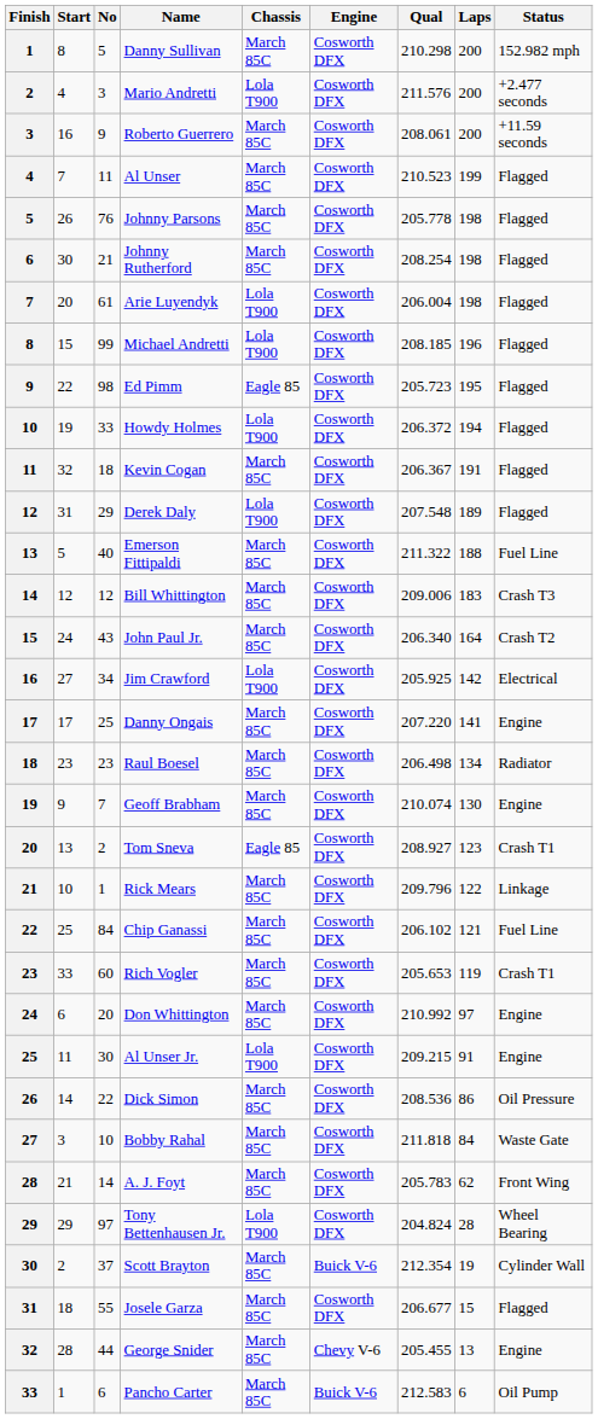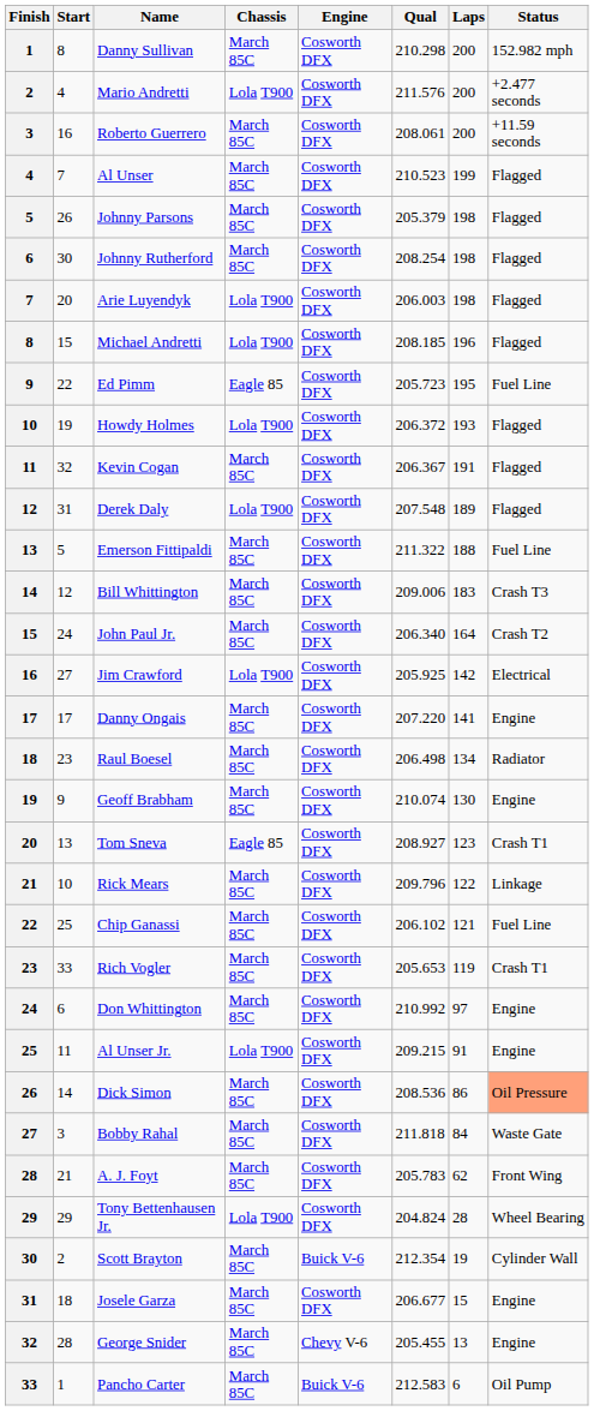 <table class="wikitable">
 <tr>
 <th>Finish</th>
 <th>Start</th>
-<th>No</th>
 <th>Name</th>
 <th>Chassis</th>
 <th>Engine</th>
 <th>Qual</th>
 <th>Laps</th>
 <th>Status</th>
 </tr>
 <tr>
 <th>1</th>
 <td>8</td>
-<td>5</td>
 <td> <a href='#'>Danny Sullivan</a></td>
 <td><a href='#'>March</a> <a href='#'>85C</a></td>
 <td><a href='#'>Cosworth DFX</a></td>
 <td>210.298</td>
 <td>200</td>
 <td>152.982 mph</td>
 </tr>
 <tr>
 <th>2</th>
 <td>4</td>
-<td>3</td>
 <td> <a href='#'>Mario Andretti</a> <strong></strong></td>
 <td><a href='#'>Lola</a> <a href='#'>T900</a></td>
 <td><a href='#'>Cosworth DFX</a></td>
 <td>211.576</td>
 <td>200</td>
 <td>+2.477 seconds</td>
 </tr>
 <tr>
 <th>3</th>
 <td>16</td>
-<td>9</td>
 <td> <a href='#'>Roberto Guerrero</a></td>
 <td><a href='#'>March</a> <a href='#'>85C</a></td>
 <td><a href='#'>Cosworth DFX</a></td>
 <td>208.061</td>
 <td>200</td>
 <td>+11.59 seconds</td>
 </tr>
 <tr>
 <th>4</th>
 <td>7</td>
-<td>11</td>
 <td> <a href='#'>Al Unser</a> <strong></strong></td>
 <td><a href='#'>March</a> <a href='#'>85C</a></td>
 <td><a href='#'>Cosworth DFX</a></td>
 <td>210.523</td>
 <td>199</td>
 <td>Flagged</td>
 </tr>
 <tr>
 <th>5</th>
 <td>26</td>
-<td>76</td>
 <td> <a href='#'>Johnny Parsons</a></td>
 <td><a href='#'>March</a> <a href='#'>85C</a></td>
 <td><a href='#'>Cosworth DFX</a></td>
-<td>205.778</td>
+<td>205.379</td>
 <td>198</td>
 <td>Flagged</td>
 </tr>
 <tr>
 <th>6</th>
 <td>30</td>
-<td>21</td>
 <td> <a href='#'>Johnny Rutherford</a> <strong></strong></td>
 <td><a href='#'>March</a> <a href='#'>85C</a></td>
 <td><a href='#'>Cosworth DFX</a></td>
 <td>208.254</td>
 <td>198</td>
 <td>Flagged</td>
 </tr>
 <tr>
 <th>7</th>
 <td>20</td>
-<td>61</td>
 <td> <a href='#'>Arie Luyendyk</a> <strong></strong></td>
 <td><a href='#'>Lola</a> <a href='#'>T900</a></td>
 <td><a href='#'>Cosworth DFX</a></td>
-<td>206.004</td>
+<td>206.003</td>
 <td>198</td>
 <td>Flagged</td>
 </tr>
 <tr>
 <th>8</th>
 <td>15</td>
-<td>99</td>
 <td> <a href='#'>Michael Andretti</a></td>
 <td><a href='#'>Lola</a> <a href='#'>T900</a></td>
 <td><a href='#'>Cosworth DFX</a></td>
 <td>208.185</td>
 <td>196</td>
 <td>Flagged</td>
 </tr>
 <tr>
 <th>9</th>
 <td>22</td>
-<td>98</td>
 <td> <a href='#'>Ed Pimm</a> <strong></strong></td>
 <td><a href='#'>Eagle</a> 85</td>
 <td><a href='#'>Cosworth DFX</a></td>
 <td>205.723</td>
 <td>195</td>
-<td>Flagged</td>
+<td>Fuel Line</td>
 </tr>
 <tr>
 <th>10</th>
 <td>19</td>
-<td>33</td>
 <td> <a href='#'>Howdy Holmes</a></td>
 <td><a href='#'>Lola</a> <a href='#'>T900</a></td>
 <td><a href='#'>Cosworth DFX</a></td>
 <td>206.372</td>
-<td>194</td>
+<td>193</td>
 <td>Flagged</td>
 </tr>
 <tr>
 <th>11</th>
 <td>32</td>
-<td>18</td>
 <td> <a href='#'>Kevin Cogan</a></td>
 <td><a href='#'>March</a> <a href='#'>85C</a></td>
 <td><a href='#'>Cosworth DFX</a></td>
 <td>206.367</td>
 <td>191</td>
 <td>Flagged</td>
 </tr>
 <tr>
 <th>12</th>
 <td>31</td>
-<td>29</td>
 <td> <a href='#'>Derek Daly</a></td>
 <td><a href='#'>Lola</a> <a href='#'>T900</a></td>
 <td><a href='#'>Cosworth DFX</a></td>
 <td>207.548</td>
 <td>189</td>
 <td>Flagged</td>
 </tr>
 <tr>
 <th>13</th>
 <td>5</td>
-<td>40</td>
 <td> <a href='#'>Emerson Fittipaldi</a></td>
 <td><a href='#'>March</a> <a href='#'>85C</a></td>
 <td><a href='#'>Cosworth DFX</a></td>
 <td>211.322</td>
 <td>188</td>
 <td>Fuel Line</td>
 </tr>
 <tr>
 <th>14</th>
-<td>12</td>
 <td>12</td>
 <td> <a href='#'>Bill Whittington</a></td>
 <td><a href='#'>March</a> <a href='#'>85C</a></td>
 <td><a href='#'>Cosworth DFX</a></td>
 <td>209.006</td>
 <td>183</td>
 <td>Crash T3</td>
 </tr>
 <tr>
 <th>15</th>
 <td>24</td>
-<td>43</td>
 <td> <a href='#'>John Paul Jr.</a> <strong></strong></td>
 <td><a href='#'>March</a> <a href='#'>85C</a></td>
 <td><a href='#'>Cosworth DFX</a></td>
 <td>206.340</td>
 <td>164</td>
 <td>Crash T2</td>
 </tr>
 <tr>
 <th>16</th>
 <td>27</td>
-<td>34</td>
 <td> <a href='#'>Jim Crawford</a> <strong></strong></td>
 <td><a href='#'>Lola</a> <a href='#'>T900</a></td>
 <td><a href='#'>Cosworth DFX</a></td>
 <td>205.925</td>
 <td>142</td>
 <td>Electrical</td>
 </tr>
 <tr>
 <th>17</th>
 <td>17</td>
-<td>25</td>
 <td> <a href='#'>Danny Ongais</a></td>
 <td><a href='#'>March</a> <a href='#'>85C</a></td>
 <td><a href='#'>Cosworth DFX</a></td>
 <td>207.220</td>
 <td>141</td>
 <td>Engine</td>
 </tr>
 <tr>
 <th>18</th>
-<td>23</td>
 <td>23</td>
 <td> <a href='#'>Raul Boesel</a> <strong></strong></td>
 <td><a href='#'>March</a> <a href='#'>85C</a></td>
 <td><a href='#'>Cosworth DFX</a></td>
 <td>206.498</td>
 <td>134</td>
 <td>Radiator</td>
 </tr>
 <tr>
 <th>19</th>
 <td>9</td>
-<td>7</td>
 <td> <a href='#'>Geoff Brabham</a></td>
 <td><a href='#'>March</a> <a href='#'>85C</a></td>
 <td><a href='#'>Cosworth DFX</a></td>
 <td>210.074</td>
 <td>130</td>
 <td>Engine</td>
 </tr>
 <tr>
 <th>20</th>
 <td>13</td>
-<td>2</td>
 <td> <a href='#'>Tom Sneva</a> <strong></strong></td>
 <td><a href='#'>Eagle</a> 85</td>
 <td><a href='#'>Cosworth DFX</a></td>
 <td>208.927</td>
 <td>123</td>
 <td>Crash T1</td>
 </tr>
 <tr>
 <th>21</th>
 <td>10</td>
-<td>1</td>
 <td> <a href='#'>Rick Mears</a> <strong></strong></td>
 <td><a href='#'>March</a> <a href='#'>85C</a></td>
 <td><a href='#'>Cosworth DFX</a></td>
 <td>209.796</td>
 <td>122</td>
 <td>Linkage</td>
 </tr>
 <tr>
 <th>22</th>
 <td>25</td>
-<td>84</td>
 <td> <a href='#'>Chip Ganassi</a></td>
 <td><a href='#'>March</a> <a href='#'>85C</a></td>
 <td><a href='#'>Cosworth DFX</a></td>
 <td>206.102</td>
 <td>121</td>
 <td>Fuel Line</td>
 </tr>
 <tr>
 <th>23</th>
 <td>33</td>
-<td>60</td>
 <td> <a href='#'>Rich Vogler</a> <strong></strong></td>
 <td><a href='#'>March</a> <a href='#'>85C</a></td>
 <td><a href='#'>Cosworth DFX</a></td>
 <td>205.653</td>
 <td>119</td>
 <td>Crash T1</td>
 </tr>
 <tr>
 <th>24</th>
 <td>6</td>
-<td>20</td>
 <td> <a href='#'>Don Whittington</a></td>
 <td><a href='#'>March</a> <a href='#'>85C</a></td>
 <td><a href='#'>Cosworth DFX</a></td>
 <td>210.992</td>
 <td>97</td>
 <td>Engine</td>
 </tr>
 <tr>
 <th>25</th>
 <td>11</td>
-<td>30</td>
 <td> <a href='#'>Al Unser Jr.</a></td>
 <td><a href='#'>Lola</a> <a href='#'>T900</a></td>
 <td><a href='#'>Cosworth DFX</a></td>
 <td>209.215</td>
 <td>91</td>
 <td>Engine</td>
 </tr>
 <tr>
 <th>26</th>
 <td>14</td>
-<td>22</td>
 <td> <a href='#'>Dick Simon</a></td>
 <td><a href='#'>March</a> <a href='#'>85C</a></td>
 <td><a href='#'>Cosworth DFX</a></td>
 <td>208.536</td>
 <td>86</td>
-<td>Oil Pressure</td>
+<td style="background: lightsalmon;">Oil Pressure</td>
 </tr>
 <tr>
 <th>27</th>
 <td>3</td>
-<td>10</td>
 <td> <a href='#'>Bobby Rahal</a></td>
 <td><a href='#'>March</a> <a href='#'>85C</a></td>
 <td><a href='#'>Cosworth DFX</a></td>
 <td>211.818</td>
 <td>84</td>
 <td>Waste Gate</td>
 </tr>
 <tr>
 <th>28</th>
 <td>21</td>
-<td>14</td>
 <td> <a href='#'>A. J. Foyt</a> <strong></strong></td>
 <td><a href='#'>March</a> <a href='#'>85C</a></td>
 <td><a href='#'>Cosworth DFX</a></td>
 <td>205.783</td>
 <td>62</td>
 <td>Front Wing</td>
 </tr>
 <tr>
 <th>29</th>
 <td>29</td>
-<td>97</td>
 <td> <a href='#'>Tony Bettenhausen Jr.</a></td>
 <td><a href='#'>Lola</a> <a href='#'>T900</a></td>
 <td><a href='#'>Cosworth DFX</a></td>
 <td>204.824</td>
 <td>28</td>
 <td>Wheel Bearing</td>
 </tr>
 <tr>
 <th>30</th>
 <td>2</td>
-<td>37</td>
 <td> <a href='#'>Scott Brayton</a></td>
 <td><a href='#'>March</a> <a href='#'>85C</a></td>
 <td><a href='#'>Buick V-6</a></td>
 <td>212.354</td>
 <td>19</td>
 <td>Cylinder Wall</td>
 </tr>
 <tr>
 <th>31</th>
 <td>18</td>
-<td>55</td>
 <td> <a href='#'>Josele Garza</a></td>
 <td><a href='#'>March</a> <a href='#'>85C</a></td>
 <td><a href='#'>Cosworth DFX</a></td>
 <td>206.677</td>
 <td>15</td>
-<td>Flagged</td>
+<td>Engine</td>
 </tr>
 <tr>
 <th>32</th>
 <td>28</td>
-<td>44</td>
 <td> <a href='#'>George Snider</a></td>
 <td><a href='#'>March</a> <a href='#'>85C</a></td>
 <td><a href='#'>Chevy</a> V-6</td>
 <td>205.455</td>
 <td>13</td>
 <td>Engine</td>
 </tr>
 <tr>
 <th>33</th>
 <td>1</td>
-<td>6</td>
 <td> <a href='#'>Pancho Carter</a></td>
 <td><a href='#'>March</a> <a href='#'>85C</a></td>
 <td><a href='#'>Buick V-6</a></td>
 <td>212.583</td>
 <td>6</td>
 <td>Oil Pump</td>
 </tr>
 </table>
